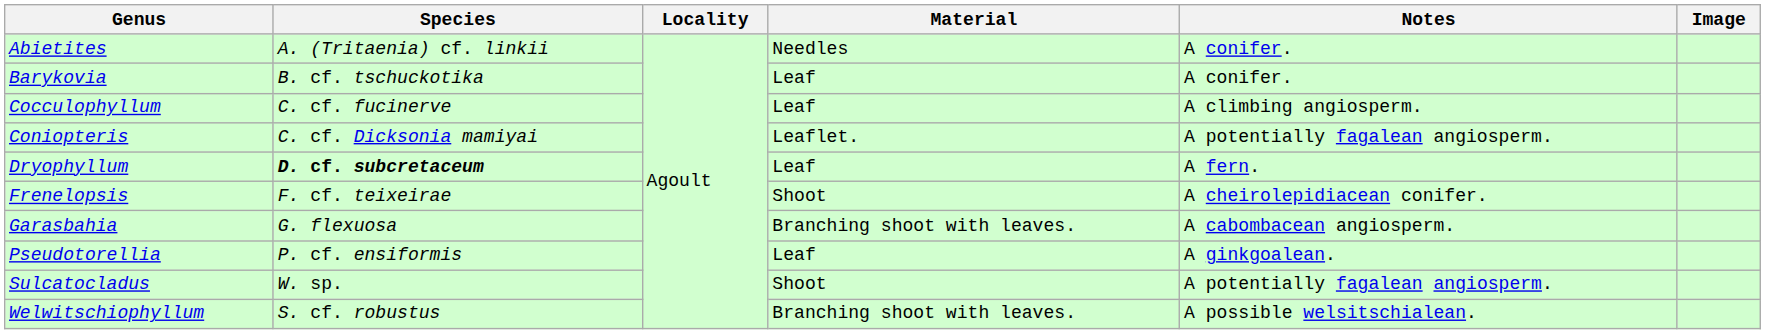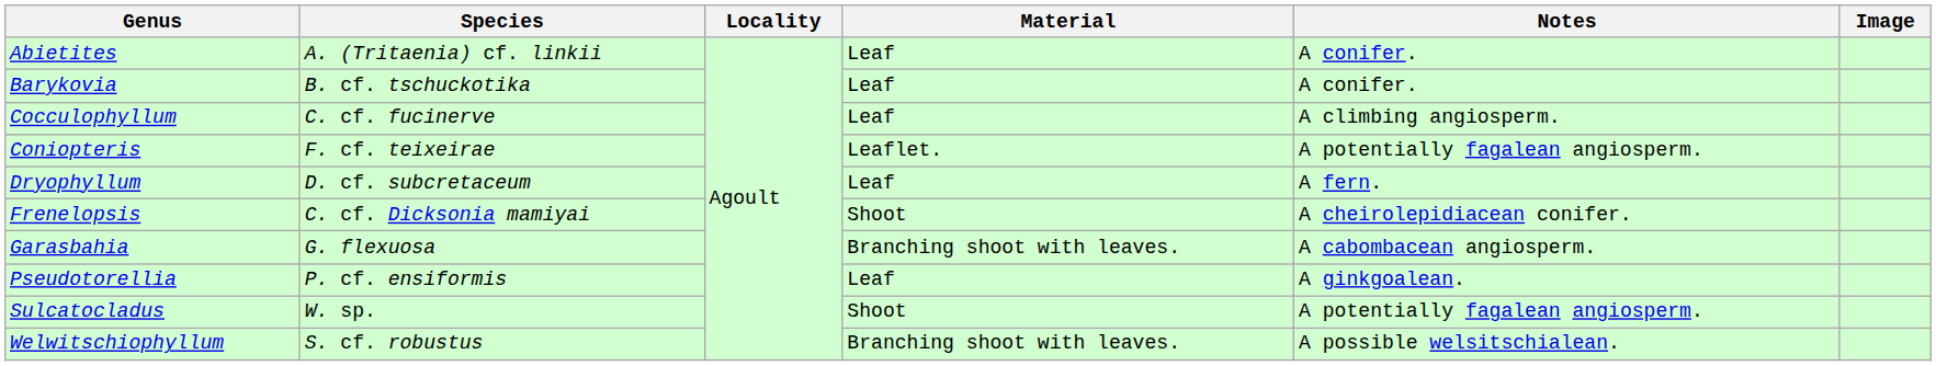 <table class="wikitable" style="margin:auto;width:100%;">
 <tr>
 <th>Genus</th>
 <th>Species</th>
 <th>Locality</th>
 <th>Material</th>
 <th>Notes</th>
 <th>Image</th>
 </tr>
 <tr>
 <td style="background:#D1FFCF;"><em><a href='#'>Abietites</a></em></td>
 <td style="background:#D1FFCF;"><em>A. (Tritaenia)</em> cf. <em>linkii</em></td>
 <td style="background:#D1FFCF;" rowspan="10">Agoult</td>
-<td style="background:#D1FFCF;">Needles</td>
+<td style="background:#D1FFCF;">Leaf</td>
 <td style="background:#D1FFCF;">A <a href='#'>conifer</a>.</td>
 <td style="background:#D1FFCF;"></td>
 </tr>
 <tr>
 <td style="background:#D1FFCF;"><em><a href='#'>Barykovia</a></em></td>
 <td style="background:#D1FFCF;"><em>B.</em> cf. <em>tschuckotika</em></td>
 <td style="background:#D1FFCF;">Leaf</td>
 <td style="background:#D1FFCF;">A conifer.</td>
 <td style="background:#D1FFCF;"></td>
 </tr>
 <tr>
 <td style="background:#D1FFCF;"><em><a href='#'>Cocculophyllum</a></em></td>
 <td style="background:#D1FFCF;"><em>C.</em> cf. <em>fucinerve</em></td>
 <td style="background:#D1FFCF;">Leaf</td>
 <td style="background:#D1FFCF;">A climbing angiosperm.</td>
 <td style="background:#D1FFCF;"></td>
 </tr>
 <tr>
 <td style="background:#D1FFCF;"><em><a href='#'>Coniopteris</a></em></td>
-<td style="background:#D1FFCF;"><em>C.</em> cf. <em><a href='#'>Dicksonia</a> mamiyai</em></td>
+<td style="background:#D1FFCF;"><em>F.</em> cf. <em>teixeirae</em></td>
 <td style="background:#D1FFCF;">Leaflet.</td>
 <td style="background:#D1FFCF;">A potentially <a href='#'>fagalean</a> angiosperm.</td>
 <td style="background:#D1FFCF;"></td>
 </tr>
 <tr>
 <td style="background:#D1FFCF;"><em><a href='#'>Dryophyllum</a></em></td>
-<td style="background:#D1FFCF;"><strong><em>D.</em> cf. <em>subcretaceum</em></strong></td>
+<td style="background:#D1FFCF;"><em>D.</em> cf. <em>subcretaceum</em></td>
 <td style="background:#D1FFCF;">Leaf</td>
 <td style="background:#D1FFCF;">A <a href='#'>fern</a>.</td>
 <td style="background:#D1FFCF;"></td>
 </tr>
 <tr>
 <td style="background:#D1FFCF;"><em><a href='#'>Frenelopsis</a></em></td>
-<td style="background:#D1FFCF;"><em>F.</em> cf. <em>teixeirae</em></td>
+<td style="background:#D1FFCF;"><em>C.</em> cf. <em><a href='#'>Dicksonia</a> mamiyai</em></td>
 <td style="background:#D1FFCF;">Shoot</td>
 <td style="background:#D1FFCF;">A <a href='#'>cheirolepidiacean</a> conifer.</td>
 <td style="background:#D1FFCF;"></td>
 </tr>
 <tr>
 <td style="background:#D1FFCF;"><em><a href='#'>Garasbahia</a></em></td>
 <td style="background:#D1FFCF;"><em>G. flexuosa</em></td>
 <td style="background:#D1FFCF;">Branching shoot with leaves.</td>
 <td style="background:#D1FFCF;">A <a href='#'>cabombacean</a> angiosperm.</td>
 <td style="background:#D1FFCF;"></td>
 </tr>
 <tr>
 <td style="background:#D1FFCF;"><em><a href='#'>Pseudotorellia</a></em></td>
 <td style="background:#D1FFCF;"><em>P.</em> cf. <em>ensiformis</em></td>
 <td style="background:#D1FFCF;">Leaf</td>
 <td style="background:#D1FFCF;">A <a href='#'>ginkgoalean</a>.</td>
 <td style="background:#D1FFCF;"></td>
 </tr>
 <tr>
 <td style="background:#D1FFCF;"><em><a href='#'>Sulcatocladus</a></em></td>
 <td style="background:#D1FFCF;"><em>W.</em> sp.</td>
 <td style="background:#D1FFCF;">Shoot</td>
 <td style="background:#D1FFCF;">A potentially <a href='#'>fagalean</a> <a href='#'>angiosperm</a>.</td>
 <td style="background:#D1FFCF;"></td>
 </tr>
 <tr>
 <td style="background:#D1FFCF;"><em><a href='#'>Welwitschiophyllum</a></em></td>
 <td style="background:#D1FFCF;"><em>S.</em> cf. <em>robustus</em></td>
 <td style="background:#D1FFCF;">Branching shoot with leaves.</td>
 <td style="background:#D1FFCF;">A possible <a href='#'>welsitschialean</a>.</td>
 <td style="background:#D1FFCF;"></td>
 </tr>
 </table>
